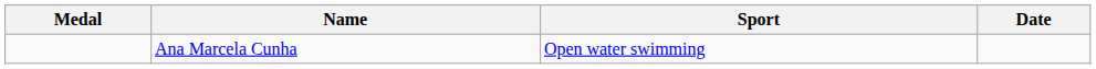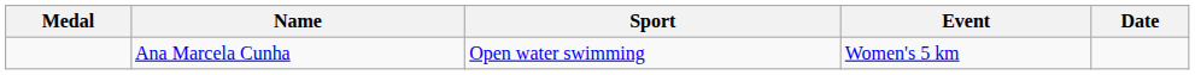 <table class="wikitable sortable" style="font-size:90%; width:70%;">
 <tr>
 <th>Medal</th>
 <th>Name</th>
 <th>Sport</th>
+<th>Event</th>
 <th>Date</th>
 </tr>
 <tr>
 <td></td>
 <td><a href='#'>Ana Marcela Cunha </a></td>
 <td><a href='#'>Open water swimming</a></td>
+<td><a href='#'>Women's 5 km</a></td>
 <td></td>
 </tr>
 </table>
